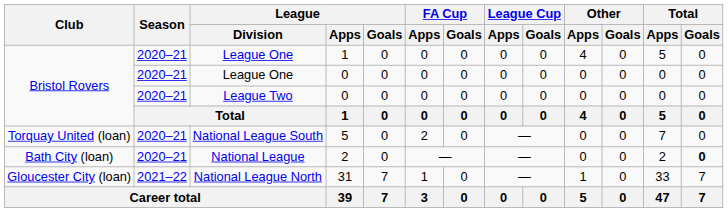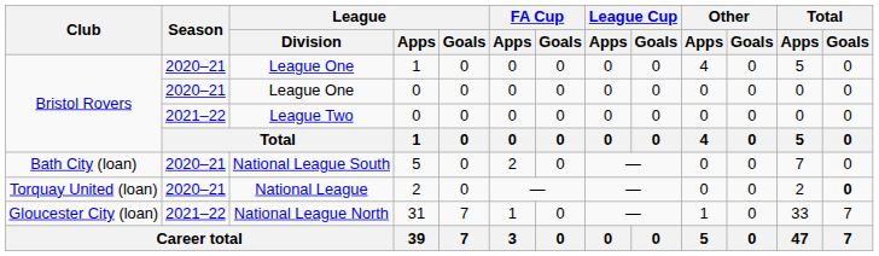 <table class="wikitable" style="text-align: center">
 <tr>
 <th rowspan="2">Club</th>
 <th rowspan="2">Season</th>
 <th colspan="3">League</th>
 <th colspan="2"><a href='#'>FA Cup</a></th>
 <th colspan="2"><a href='#'>League Cup</a></th>
 <th colspan="2">Other</th>
 <th colspan="2">Total</th>
 </tr>
 <tr>
 <th>Division</th>
 <th>Apps</th>
 <th>Goals</th>
 <th>Apps</th>
 <th>Goals</th>
 <th>Apps</th>
 <th>Goals</th>
 <th>Apps</th>
 <th>Goals</th>
 <th>Apps</th>
 <th>Goals</th>
 </tr>
 <tr>
 <td rowspan="4"><a href='#'>Bristol Rovers</a></td>
 <td><a href='#'>2020–21</a></td>
 <td><a href='#'>League One</a></td>
 <td>1</td>
 <td>0</td>
 <td>0</td>
 <td>0</td>
 <td>0</td>
 <td>0</td>
 <td>4</td>
 <td>0</td>
 <td>5</td>
 <td>0</td>
 </tr>
 <tr>
 <td><a href='#'>2020–21</a></td>
 <td>League One</td>
 <td>0</td>
 <td>0</td>
 <td>0</td>
 <td>0</td>
 <td>0</td>
 <td>0</td>
 <td>0</td>
 <td>0</td>
 <td>0</td>
 <td>0</td>
 </tr>
 <tr>
-<td><a href='#'>2020–21</a></td>
+<td><a href='#'>2021–22</a></td>
 <td><a href='#'>League Two</a></td>
 <td>0</td>
 <td>0</td>
 <td>0</td>
 <td>0</td>
 <td>0</td>
 <td>0</td>
 <td>0</td>
 <td>0</td>
 <td>0</td>
 <td>0</td>
 </tr>
 <tr>
 <th colspan="2">Total</th>
 <th>1</th>
 <th>0</th>
 <th>0</th>
 <th>0</th>
 <th>0</th>
 <th>0</th>
 <th>4</th>
 <th>0</th>
 <th>5</th>
 <th>0</th>
 </tr>
 <tr>
-<td><a href='#'>Torquay United</a> (loan)</td>
+<td><a href='#'>Bath City</a> (loan)</td>
 <td><a href='#'>2020–21</a></td>
 <td><a href='#'>National League South</a></td>
 <td>5</td>
 <td>0</td>
 <td>2</td>
 <td>0</td>
 <td colspan="2">—</td>
 <td>0</td>
 <td>0</td>
 <td>7</td>
 <td>0</td>
 </tr>
 <tr>
-<td><a href='#'>Bath City</a> (loan)</td>
+<td><a href='#'>Torquay United</a> (loan)</td>
 <td><a href='#'>2020–21</a></td>
 <td><a href='#'>National League</a></td>
 <td>2</td>
 <td>0</td>
 <td colspan="2">—</td>
 <td colspan="2">—</td>
 <td>0</td>
 <td>0</td>
 <td>2</td>
 <td><strong>0</strong></td>
 </tr>
 <tr>
 <td><a href='#'>Gloucester City</a> (loan)</td>
 <td><a href='#'>2021–22</a></td>
 <td><a href='#'>National League North</a></td>
 <td>31</td>
 <td>7</td>
 <td>1</td>
 <td>0</td>
 <td colspan="2">—</td>
 <td>1</td>
 <td>0</td>
 <td>33</td>
 <td>7</td>
 </tr>
 <tr>
 <th colspan="3">Career total</th>
 <th>39</th>
 <th>7</th>
 <th>3</th>
 <th>0</th>
 <th>0</th>
 <th>0</th>
 <th>5</th>
 <th>0</th>
 <th>47</th>
 <th>7</th>
 </tr>
 </table>
